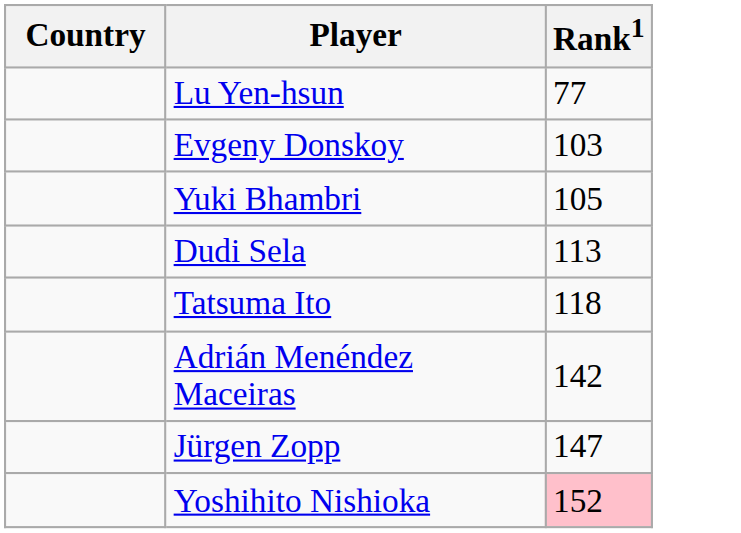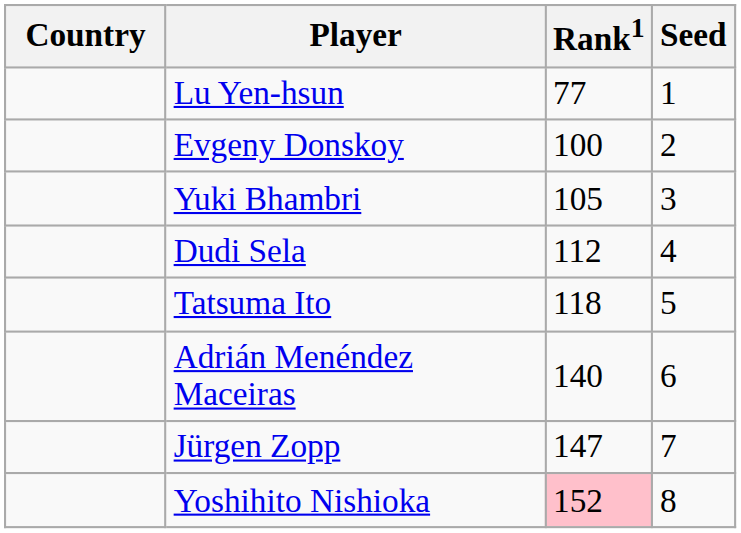 <table class="sortable wikitable">
 <tr>
 <th width="70">Country</th>
 <th width="175">Player</th>
 <th>Rank<sup>1</sup></th>
+<th>Seed</th>
 </tr>
 <tr>
 <td></td>
 <td><a href='#'>Lu Yen-hsun</a></td>
 <td>77</td>
+<td>1</td>
 </tr>
 <tr>
 <td></td>
 <td><a href='#'>Evgeny Donskoy</a></td>
-<td>103</td>
+<td>100</td>
+<td>2</td>
 </tr>
 <tr>
 <td></td>
 <td><a href='#'>Yuki Bhambri</a></td>
 <td>105</td>
+<td>3</td>
 </tr>
 <tr>
 <td></td>
 <td><a href='#'>Dudi Sela</a></td>
-<td>113</td>
+<td>112</td>
+<td>4</td>
 </tr>
 <tr>
 <td></td>
 <td><a href='#'>Tatsuma Ito</a></td>
 <td>118</td>
+<td>5</td>
 </tr>
 <tr>
 <td></td>
 <td><a href='#'>Adrián Menéndez Maceiras</a></td>
-<td>142</td>
+<td>140</td>
+<td>6</td>
 </tr>
 <tr>
 <td></td>
 <td><a href='#'>Jürgen Zopp</a></td>
 <td>147</td>
+<td>7</td>
 </tr>
 <tr>
 <td></td>
 <td><a href='#'>Yoshihito Nishioka</a></td>
 <td style="background: pink;">152</td>
+<td>8</td>
 </tr>
 </table>
